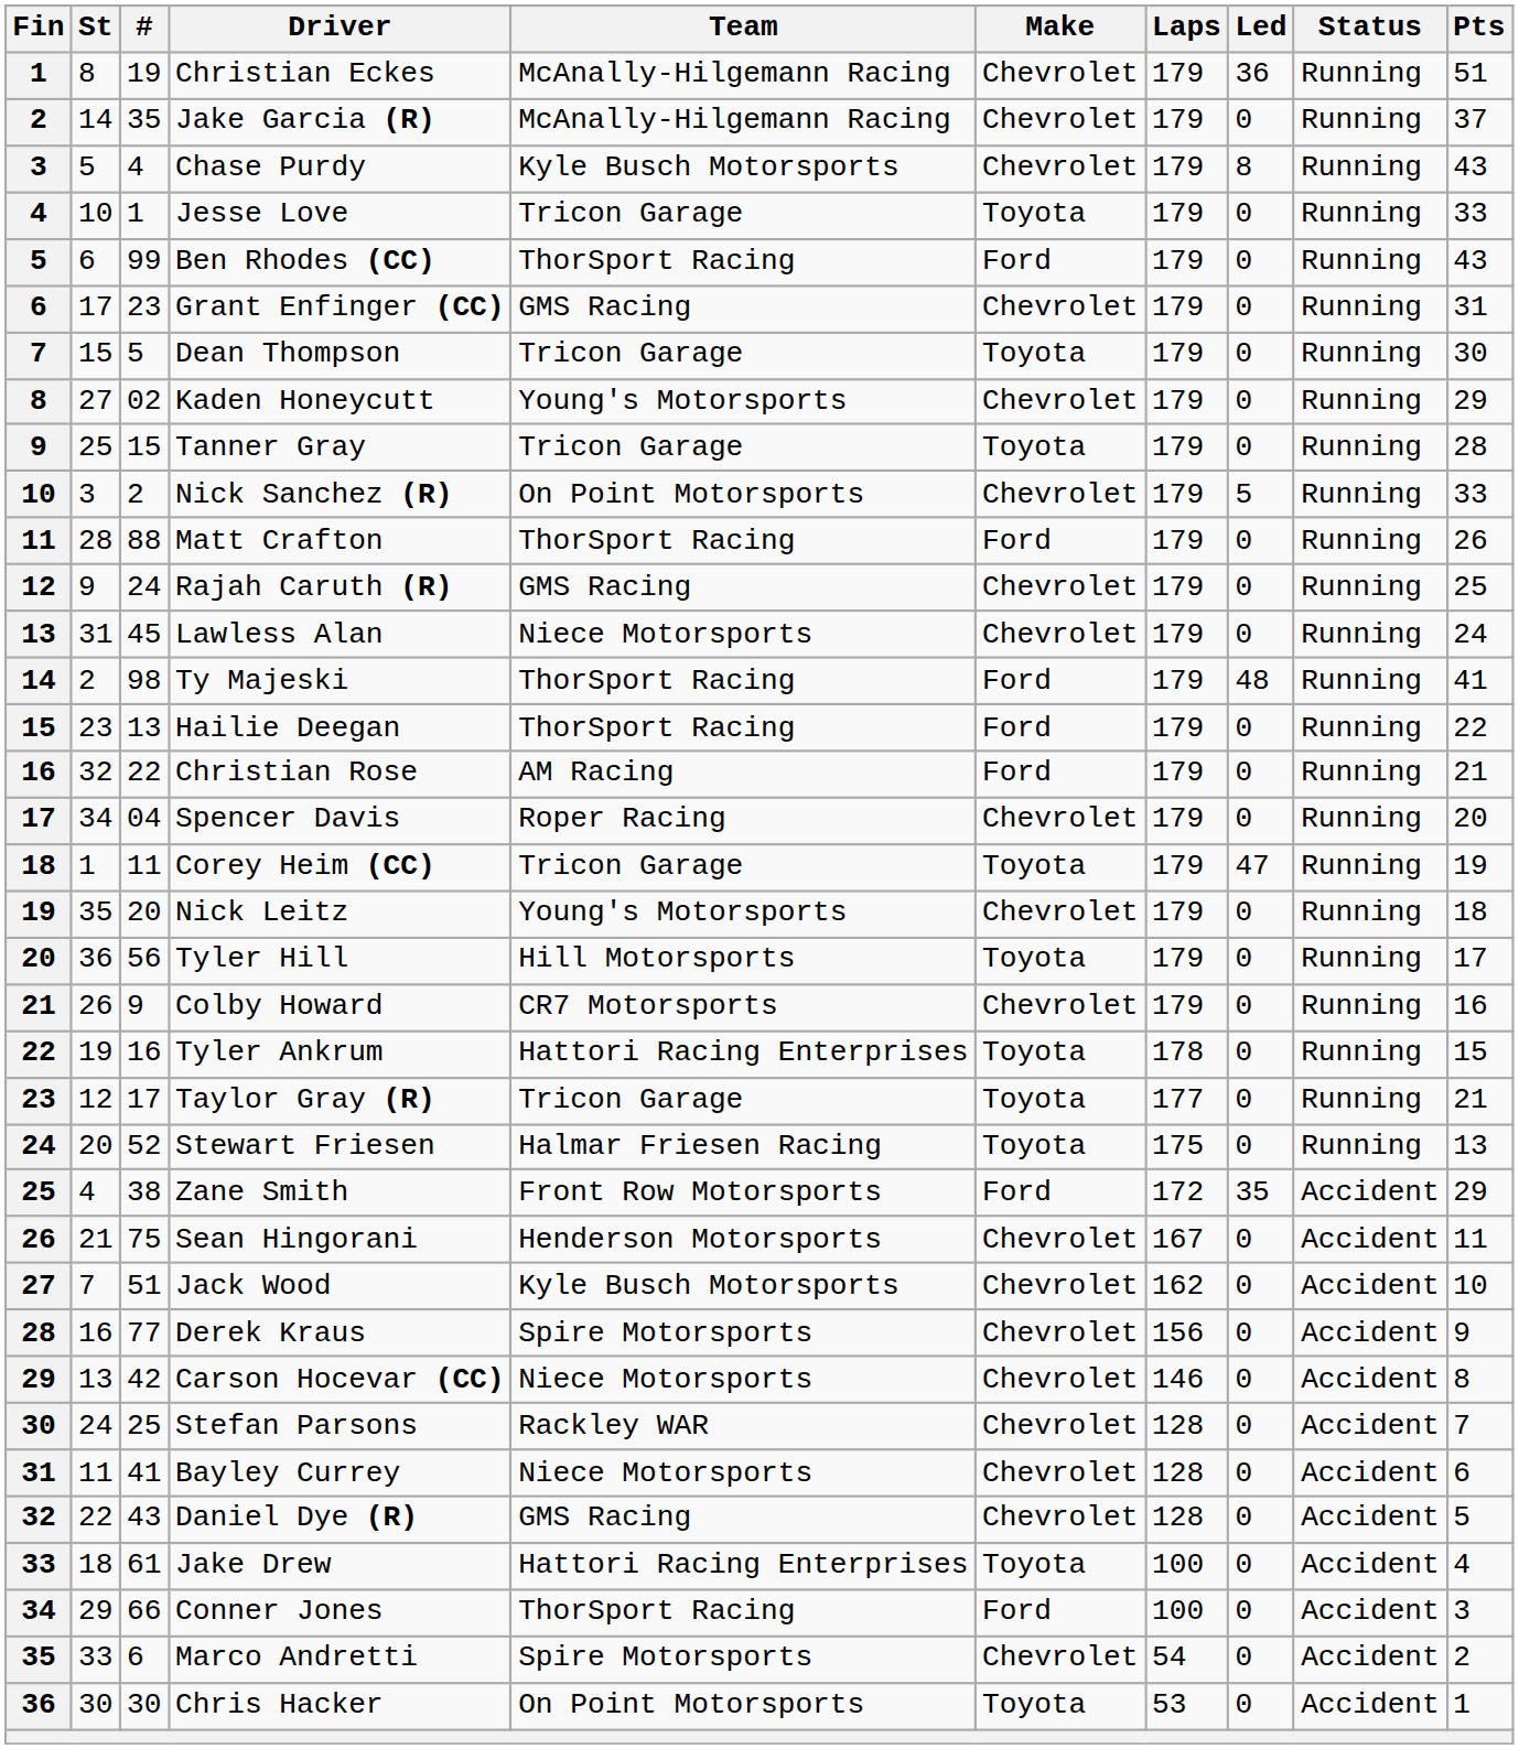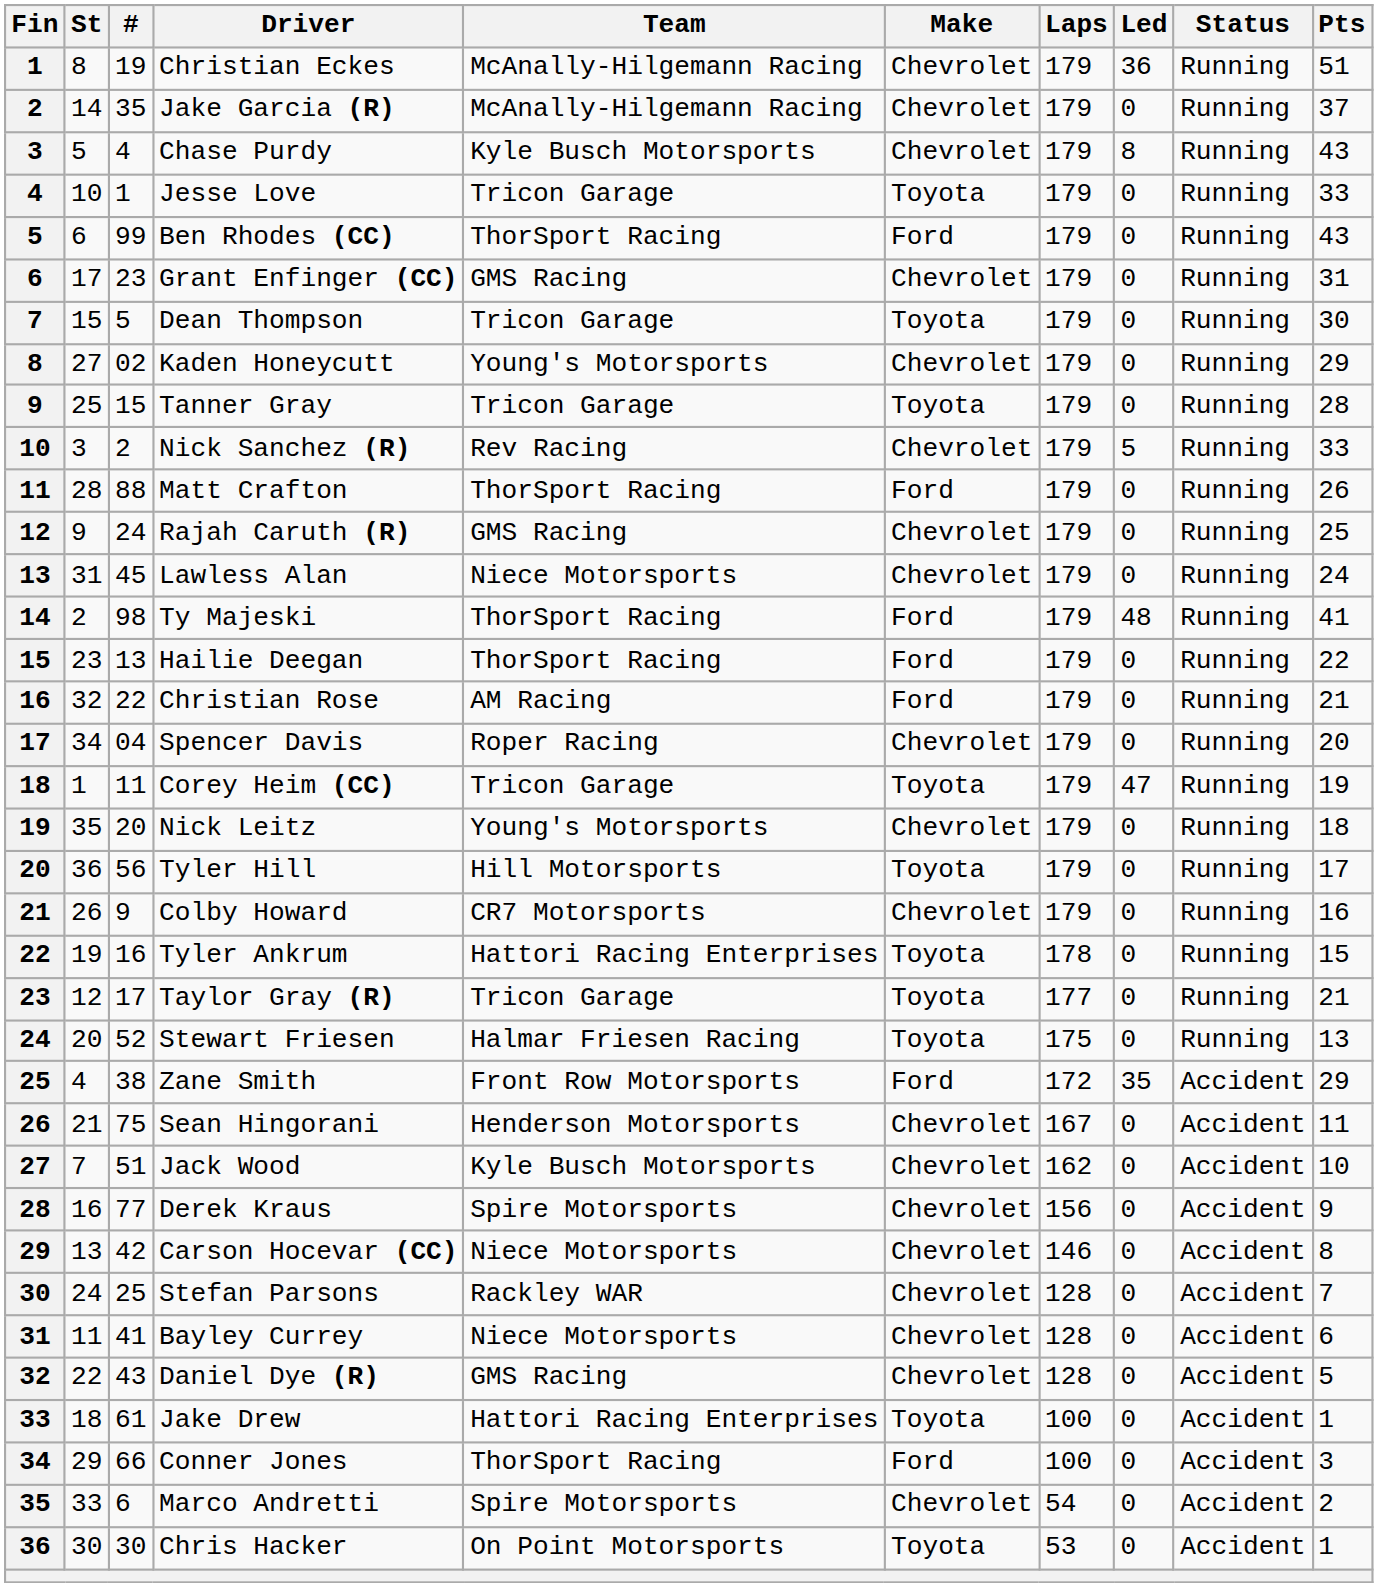 <table class="wikitable" style="font-size:95%">
 <tr>
 <th>Fin</th>
 <th>St</th>
 <th>#</th>
 <th>Driver</th>
 <th>Team</th>
 <th>Make</th>
 <th>Laps</th>
 <th>Led</th>
 <th>Status</th>
 <th>Pts</th>
 </tr>
 <tr>
 <th>1</th>
 <td>8</td>
 <td>19</td>
 <td>Christian Eckes</td>
 <td>McAnally-Hilgemann Racing</td>
 <td>Chevrolet</td>
 <td>179</td>
 <td>36</td>
 <td>Running</td>
 <td>51</td>
 </tr>
 <tr>
 <th>2</th>
 <td>14</td>
 <td>35</td>
 <td>Jake Garcia <strong>(R)</strong></td>
 <td>McAnally-Hilgemann Racing</td>
 <td>Chevrolet</td>
 <td>179</td>
 <td>0</td>
 <td>Running</td>
 <td>37</td>
 </tr>
 <tr>
 <th>3</th>
 <td>5</td>
 <td>4</td>
 <td>Chase Purdy</td>
 <td>Kyle Busch Motorsports</td>
 <td>Chevrolet</td>
 <td>179</td>
 <td>8</td>
 <td>Running</td>
 <td>43</td>
 </tr>
 <tr>
 <th>4</th>
 <td>10</td>
 <td>1</td>
 <td>Jesse Love</td>
 <td>Tricon Garage</td>
 <td>Toyota</td>
 <td>179</td>
 <td>0</td>
 <td>Running</td>
 <td>33</td>
 </tr>
 <tr>
 <th>5</th>
 <td>6</td>
 <td>99</td>
 <td>Ben Rhodes <strong>(CC)</strong></td>
 <td>ThorSport Racing</td>
 <td>Ford</td>
 <td>179</td>
 <td>0</td>
 <td>Running</td>
 <td>43</td>
 </tr>
 <tr>
 <th>6</th>
 <td>17</td>
 <td>23</td>
 <td>Grant Enfinger <strong>(CC)</strong></td>
 <td>GMS Racing</td>
 <td>Chevrolet</td>
 <td>179</td>
 <td>0</td>
 <td>Running</td>
 <td>31</td>
 </tr>
 <tr>
 <th>7</th>
 <td>15</td>
 <td>5</td>
 <td>Dean Thompson</td>
 <td>Tricon Garage</td>
 <td>Toyota</td>
 <td>179</td>
 <td>0</td>
 <td>Running</td>
 <td>30</td>
 </tr>
 <tr>
 <th>8</th>
 <td>27</td>
 <td>02</td>
 <td>Kaden Honeycutt</td>
 <td>Young's Motorsports</td>
 <td>Chevrolet</td>
 <td>179</td>
 <td>0</td>
 <td>Running</td>
 <td>29</td>
 </tr>
 <tr>
 <th>9</th>
 <td>25</td>
 <td>15</td>
 <td>Tanner Gray</td>
 <td>Tricon Garage</td>
 <td>Toyota</td>
 <td>179</td>
 <td>0</td>
 <td>Running</td>
 <td>28</td>
 </tr>
 <tr>
 <th>10</th>
 <td>3</td>
 <td>2</td>
 <td>Nick Sanchez <strong>(R)</strong></td>
-<td>On Point Motorsports</td>
+<td>Rev Racing</td>
 <td>Chevrolet</td>
 <td>179</td>
 <td>5</td>
 <td>Running</td>
 <td>33</td>
 </tr>
 <tr>
 <th>11</th>
 <td>28</td>
 <td>88</td>
 <td>Matt Crafton</td>
 <td>ThorSport Racing</td>
 <td>Ford</td>
 <td>179</td>
 <td>0</td>
 <td>Running</td>
 <td>26</td>
 </tr>
 <tr>
 <th>12</th>
 <td>9</td>
 <td>24</td>
 <td>Rajah Caruth <strong>(R)</strong></td>
 <td>GMS Racing</td>
 <td>Chevrolet</td>
 <td>179</td>
 <td>0</td>
 <td>Running</td>
 <td>25</td>
 </tr>
 <tr>
 <th>13</th>
 <td>31</td>
 <td>45</td>
 <td>Lawless Alan</td>
 <td>Niece Motorsports</td>
 <td>Chevrolet</td>
 <td>179</td>
 <td>0</td>
 <td>Running</td>
 <td>24</td>
 </tr>
 <tr>
 <th>14</th>
 <td>2</td>
 <td>98</td>
 <td>Ty Majeski</td>
 <td>ThorSport Racing</td>
 <td>Ford</td>
 <td>179</td>
 <td>48</td>
 <td>Running</td>
 <td>41</td>
 </tr>
 <tr>
 <th>15</th>
 <td>23</td>
 <td>13</td>
 <td>Hailie Deegan</td>
 <td>ThorSport Racing</td>
 <td>Ford</td>
 <td>179</td>
 <td>0</td>
 <td>Running</td>
 <td>22</td>
 </tr>
 <tr>
 <th>16</th>
 <td>32</td>
 <td>22</td>
 <td>Christian Rose</td>
 <td>AM Racing</td>
 <td>Ford</td>
 <td>179</td>
 <td>0</td>
 <td>Running</td>
 <td>21</td>
 </tr>
 <tr>
 <th>17</th>
 <td>34</td>
 <td>04</td>
 <td>Spencer Davis</td>
 <td>Roper Racing</td>
 <td>Chevrolet</td>
 <td>179</td>
 <td>0</td>
 <td>Running</td>
 <td>20</td>
 </tr>
 <tr>
 <th>18</th>
 <td>1</td>
 <td>11</td>
 <td>Corey Heim <strong>(CC)</strong></td>
 <td>Tricon Garage</td>
 <td>Toyota</td>
 <td>179</td>
 <td>47</td>
 <td>Running</td>
 <td>19</td>
 </tr>
 <tr>
 <th>19</th>
 <td>35</td>
 <td>20</td>
 <td>Nick Leitz</td>
 <td>Young's Motorsports</td>
 <td>Chevrolet</td>
 <td>179</td>
 <td>0</td>
 <td>Running</td>
 <td>18</td>
 </tr>
 <tr>
 <th>20</th>
 <td>36</td>
 <td>56</td>
 <td>Tyler Hill</td>
 <td>Hill Motorsports</td>
 <td>Toyota</td>
 <td>179</td>
 <td>0</td>
 <td>Running</td>
 <td>17</td>
 </tr>
 <tr>
 <th>21</th>
 <td>26</td>
 <td>9</td>
 <td>Colby Howard</td>
 <td>CR7 Motorsports</td>
 <td>Chevrolet</td>
 <td>179</td>
 <td>0</td>
 <td>Running</td>
 <td>16</td>
 </tr>
 <tr>
 <th>22</th>
 <td>19</td>
 <td>16</td>
 <td>Tyler Ankrum</td>
 <td>Hattori Racing Enterprises</td>
 <td>Toyota</td>
 <td>178</td>
 <td>0</td>
 <td>Running</td>
 <td>15</td>
 </tr>
 <tr>
 <th>23</th>
 <td>12</td>
 <td>17</td>
 <td>Taylor Gray <strong>(R)</strong></td>
 <td>Tricon Garage</td>
 <td>Toyota</td>
 <td>177</td>
 <td>0</td>
 <td>Running</td>
 <td>21</td>
 </tr>
 <tr>
 <th>24</th>
 <td>20</td>
 <td>52</td>
 <td>Stewart Friesen</td>
 <td>Halmar Friesen Racing</td>
 <td>Toyota</td>
 <td>175</td>
 <td>0</td>
 <td>Running</td>
 <td>13</td>
 </tr>
 <tr>
 <th>25</th>
 <td>4</td>
 <td>38</td>
 <td>Zane Smith</td>
 <td>Front Row Motorsports</td>
 <td>Ford</td>
 <td>172</td>
 <td>35</td>
 <td>Accident</td>
 <td>29</td>
 </tr>
 <tr>
 <th>26</th>
 <td>21</td>
 <td>75</td>
 <td>Sean Hingorani</td>
 <td>Henderson Motorsports</td>
 <td>Chevrolet</td>
 <td>167</td>
 <td>0</td>
 <td>Accident</td>
 <td>11</td>
 </tr>
 <tr>
 <th>27</th>
 <td>7</td>
 <td>51</td>
 <td>Jack Wood</td>
 <td>Kyle Busch Motorsports</td>
 <td>Chevrolet</td>
 <td>162</td>
 <td>0</td>
 <td>Accident</td>
 <td>10</td>
 </tr>
 <tr>
 <th>28</th>
 <td>16</td>
 <td>77</td>
 <td>Derek Kraus</td>
 <td>Spire Motorsports</td>
 <td>Chevrolet</td>
 <td>156</td>
 <td>0</td>
 <td>Accident</td>
 <td>9</td>
 </tr>
 <tr>
 <th>29</th>
 <td>13</td>
 <td>42</td>
 <td>Carson Hocevar <strong>(CC)</strong></td>
 <td>Niece Motorsports</td>
 <td>Chevrolet</td>
 <td>146</td>
 <td>0</td>
 <td>Accident</td>
 <td>8</td>
 </tr>
 <tr>
 <th>30</th>
 <td>24</td>
 <td>25</td>
 <td>Stefan Parsons</td>
 <td>Rackley WAR</td>
 <td>Chevrolet</td>
 <td>128</td>
 <td>0</td>
 <td>Accident</td>
 <td>7</td>
 </tr>
 <tr>
 <th>31</th>
 <td>11</td>
 <td>41</td>
 <td>Bayley Currey</td>
 <td>Niece Motorsports</td>
 <td>Chevrolet</td>
 <td>128</td>
 <td>0</td>
 <td>Accident</td>
 <td>6</td>
 </tr>
 <tr>
 <th>32</th>
 <td>22</td>
 <td>43</td>
 <td>Daniel Dye <strong>(R)</strong></td>
 <td>GMS Racing</td>
 <td>Chevrolet</td>
 <td>128</td>
 <td>0</td>
 <td>Accident</td>
 <td>5</td>
 </tr>
 <tr>
 <th>33</th>
 <td>18</td>
 <td>61</td>
 <td>Jake Drew</td>
 <td>Hattori Racing Enterprises</td>
 <td>Toyota</td>
 <td>100</td>
 <td>0</td>
 <td>Accident</td>
-<td>4</td>
+<td>1</td>
 </tr>
 <tr>
 <th>34</th>
 <td>29</td>
 <td>66</td>
 <td>Conner Jones</td>
 <td>ThorSport Racing</td>
 <td>Ford</td>
 <td>100</td>
 <td>0</td>
 <td>Accident</td>
 <td>3</td>
 </tr>
 <tr>
 <th>35</th>
 <td>33</td>
 <td>6</td>
 <td>Marco Andretti</td>
 <td>Spire Motorsports</td>
 <td>Chevrolet</td>
 <td>54</td>
 <td>0</td>
 <td>Accident</td>
 <td>2</td>
 </tr>
 <tr>
 <th>36</th>
 <td>30</td>
 <td>30</td>
 <td>Chris Hacker</td>
 <td>On Point Motorsports</td>
 <td>Toyota</td>
 <td>53</td>
 <td>0</td>
 <td>Accident</td>
 <td>1</td>
 </tr>
 <tr>
 <th colspan="10"></th>
 </tr>
 </table>
